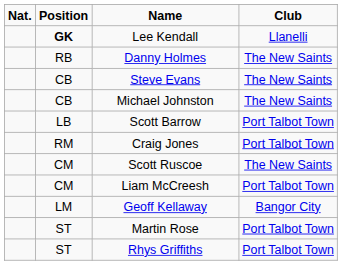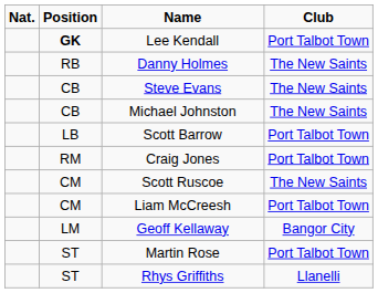 <table class="sortable" border="2" cellpadding="4" cellspacing="0" style="text-align:center; margin: 1em 1em 1em 0; background: #f9f9f9; border: 1px #aaa solid; border-collapse: collapse; font-size: 95%;">
 <tr>
 <th class="unsortable" width=24px>Nat.</th>
 <th class="unsortable">Position</th>
 <th class="unsortable" width=170px>Name</th>
 <th class="unsortable">Club</th>
 </tr>
 <tr>
 <td></td>
 <td><strong>GK</strong></td>
 <td>Lee Kendall</td>
-<td><a href='#'>Llanelli</a></td>
+<td><a href='#'>Port Talbot Town</a></td>
 </tr>
 <tr>
 <td></td>
 <td>RB</td>
 <td><a href='#'>Danny Holmes</a></td>
 <td><a href='#'>The New Saints</a></td>
 </tr>
 <tr>
 <td></td>
 <td>CB</td>
 <td><a href='#'>Steve Evans</a></td>
 <td><a href='#'>The New Saints</a></td>
 </tr>
 <tr>
 <td></td>
 <td>CB</td>
 <td>Michael Johnston</td>
 <td><a href='#'>The New Saints</a></td>
 </tr>
 <tr>
 <td></td>
 <td>LB</td>
 <td>Scott Barrow</td>
 <td><a href='#'>Port Talbot Town</a></td>
 </tr>
 <tr>
 <td></td>
 <td>RM</td>
 <td>Craig Jones</td>
 <td><a href='#'>Port Talbot Town</a></td>
 </tr>
 <tr>
 <td></td>
 <td>CM</td>
 <td>Scott Ruscoe</td>
 <td><a href='#'>The New Saints</a></td>
 </tr>
 <tr>
 <td></td>
 <td>CM</td>
 <td>Liam McCreesh</td>
 <td><a href='#'>Port Talbot Town</a></td>
 </tr>
 <tr>
 <td></td>
 <td>LM</td>
 <td><a href='#'>Geoff Kellaway</a></td>
 <td><a href='#'>Bangor City</a></td>
 </tr>
 <tr>
 <td></td>
 <td>ST</td>
 <td>Martin Rose</td>
 <td><a href='#'>Port Talbot Town</a></td>
 </tr>
 <tr>
 <td></td>
 <td>ST</td>
 <td><a href='#'>Rhys Griffiths</a></td>
-<td><a href='#'>Port Talbot Town</a></td>
+<td><a href='#'>Llanelli</a></td>
 </tr>
 </table>
